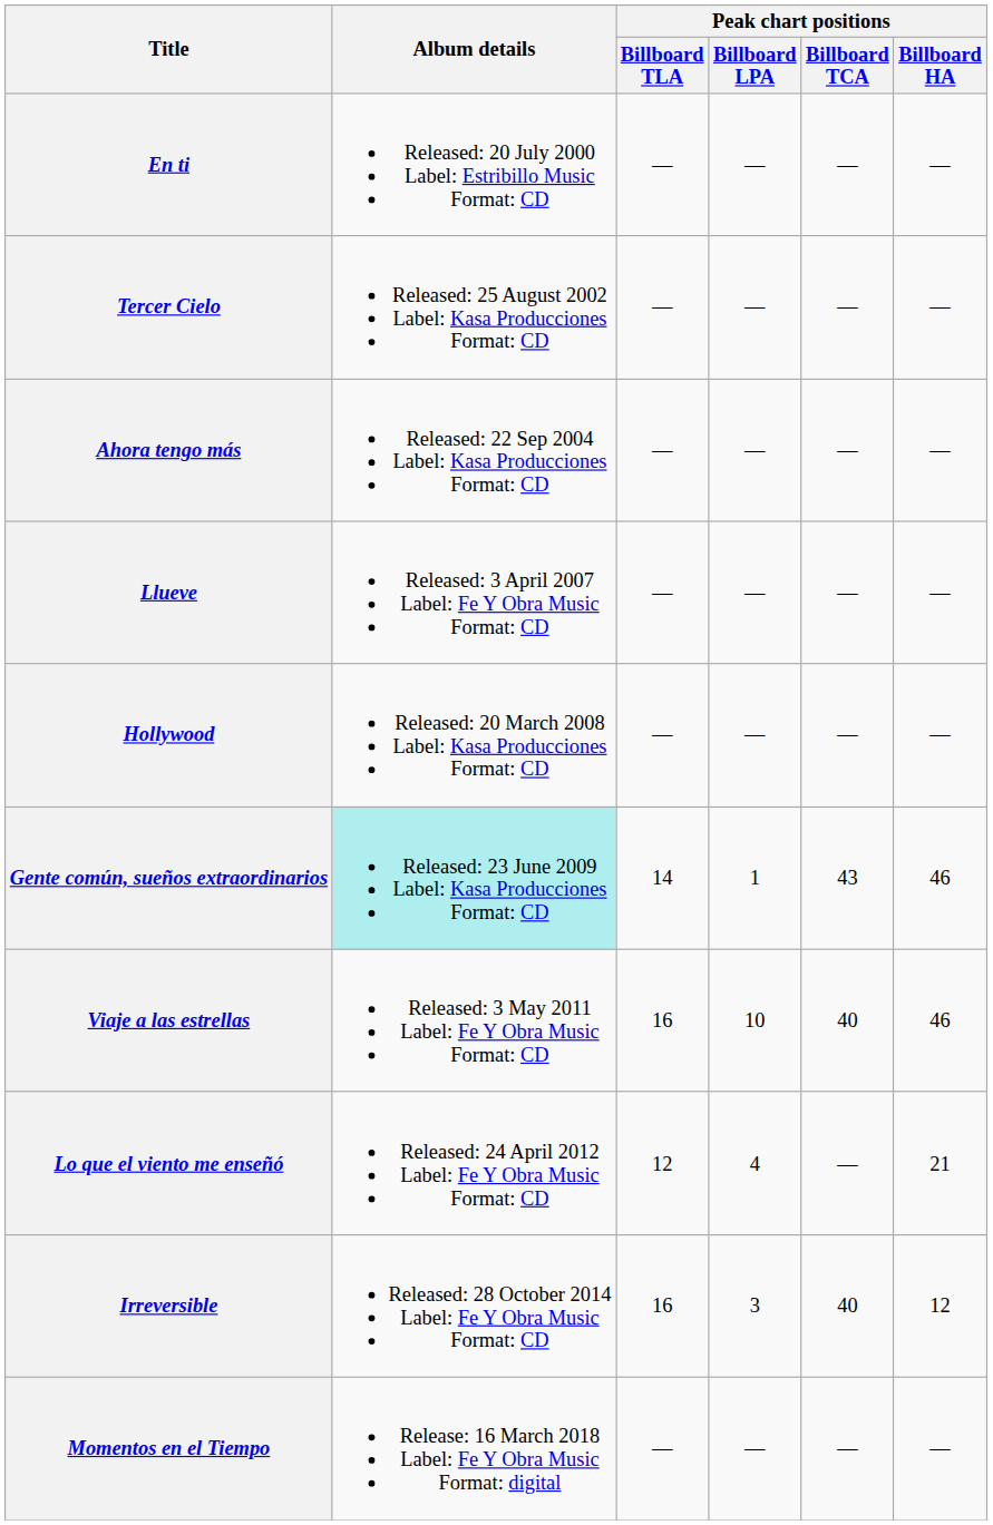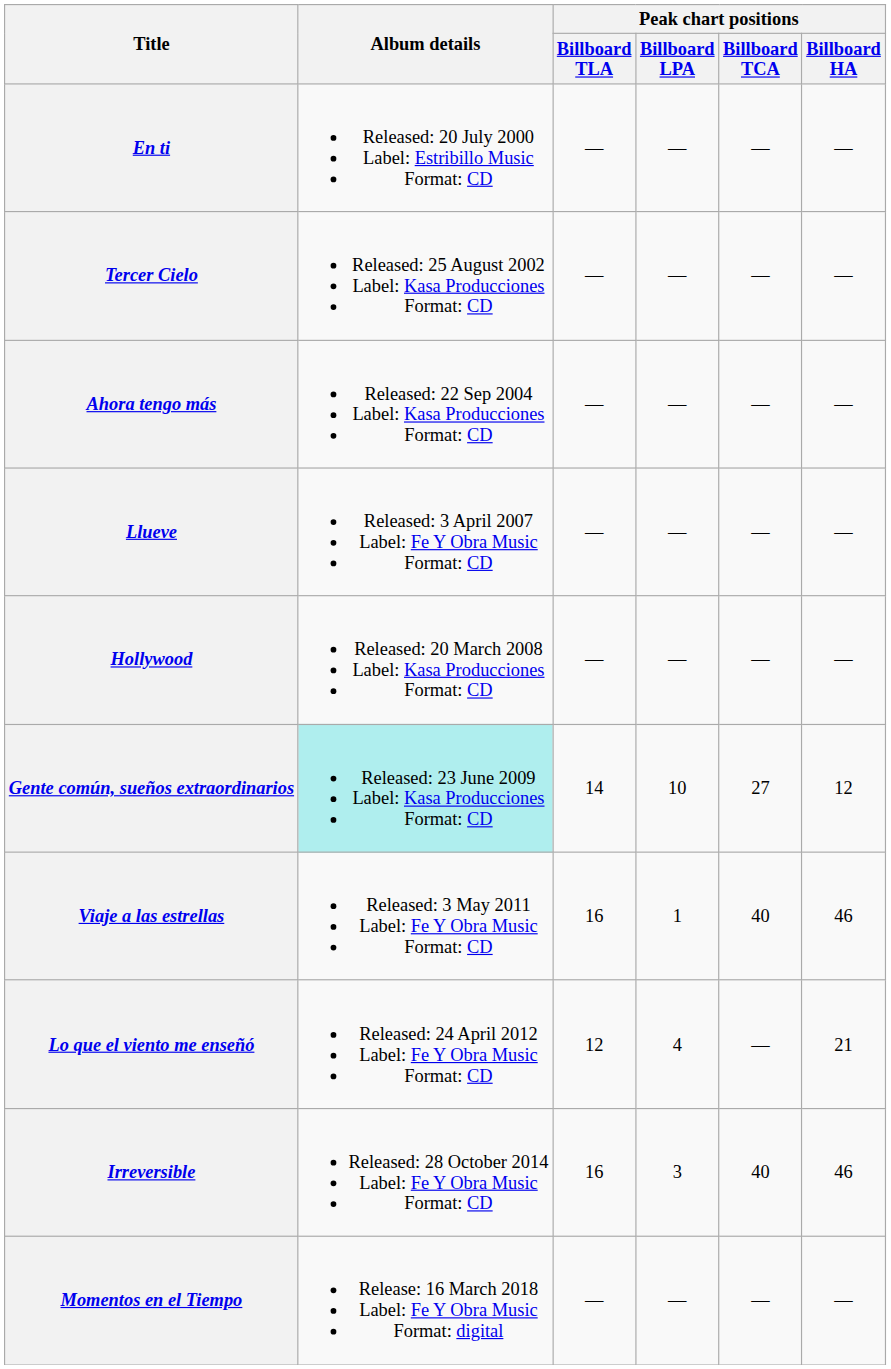 <table class="wikitable plainrowheaders" style="text-align:center;">
 <tr>
 <th scope="col" rowspan="2">Title</th>
 <th scope="col" rowspan="2">Album details</th>
 <th colspan="4" scope="col">Peak chart positions</th>
 </tr>
 <tr>
 <th scope="col"><a href='#'>Billboard</a><br><a href='#'>TLA</a></th>
 <th scope="col"><a href='#'>Billboard</a><br><a href='#'>LPA</a></th>
 <th scope="col"><a href='#'>Billboard</a><br><a href='#'>TCA</a></th>
 <th><a href='#'>Billboard</a><br><a href='#'>HA</a></th>
 </tr>
 <tr>
 <th scope="row"><em><a href='#'>En ti</a></em></th>
 <td><br><ul><li>Released: 20 July 2000</li><li>Label: <a href='#'>Estribillo Music</a></li><li>Format: <a href='#'>CD</a></li></ul></td>
 <td>—</td>
 <td>—</td>
 <td>—</td>
 <td>—</td>
 </tr>
 <tr>
 <th scope="row"><em><a href='#'>Tercer Cielo</a></em></th>
 <td><br><ul><li>Released: 25 August 2002</li><li>Label: <a href='#'>Kasa Producciones</a></li><li>Format: <a href='#'>CD</a></li></ul></td>
 <td>—</td>
 <td>—</td>
 <td>—</td>
 <td>—</td>
 </tr>
 <tr>
 <th scope="row"><em><a href='#'>Ahora tengo más</a></em></th>
 <td><br><ul><li>Released: 22 Sep 2004</li><li>Label: <a href='#'>Kasa Producciones</a></li><li>Format: <a href='#'>CD</a></li></ul></td>
 <td>—</td>
 <td>—</td>
 <td>—</td>
 <td>—</td>
 </tr>
 <tr>
 <th scope="row"><em><a href='#'>Llueve</a></em></th>
 <td><br><ul><li>Released: 3 April 2007</li><li>Label: <a href='#'>Fe Y Obra Music</a></li><li>Format: <a href='#'>CD</a></li></ul></td>
 <td>—</td>
 <td>—</td>
 <td>—</td>
 <td>—</td>
 </tr>
 <tr>
 <th scope="row"><em><a href='#'>Hollywood</a></em></th>
 <td><br><ul><li>Released: 20 March 2008</li><li>Label: <a href='#'>Kasa Producciones</a></li><li>Format: <a href='#'>CD</a></li></ul></td>
 <td>—</td>
 <td>—</td>
 <td>—</td>
 <td>—</td>
 </tr>
 <tr>
 <th scope="row"><em><a href='#'>Gente común, sueños extraordinarios</a></em></th>
 <td style="background: paleturquoise;"><br><ul><li>Released: 23 June 2009</li><li>Label: <a href='#'>Kasa Producciones</a></li><li>Format: <a href='#'>CD</a></li></ul></td>
 <td>14</td>
-<td>1</td>
-<td>43</td>
-<td>46</td>
+<td>10</td>
+<td>27</td>
+<td>12</td>
 </tr>
 <tr>
 <th scope="row"><em><a href='#'>Viaje a las estrellas</a></em></th>
 <td><br><ul><li>Released: 3 May 2011</li><li>Label: <a href='#'>Fe Y Obra Music</a></li><li>Format: <a href='#'>CD</a></li></ul></td>
 <td>16</td>
-<td>10</td>
+<td>1</td>
 <td>40</td>
 <td>46</td>
 </tr>
 <tr>
 <th scope="row"><em><a href='#'>Lo que el viento me enseñó</a></em></th>
 <td><br><ul><li>Released: 24 April 2012</li><li>Label: <a href='#'>Fe Y Obra Music</a></li><li>Format: <a href='#'>CD</a></li></ul></td>
 <td>12</td>
 <td>4</td>
 <td>—</td>
 <td>21</td>
 </tr>
 <tr>
 <th scope="row"><em><a href='#'>Irreversible</a></em></th>
 <td><br><ul><li>Released: 28 October 2014</li><li>Label: <a href='#'>Fe Y Obra Music</a></li><li>Format: <a href='#'>CD</a></li></ul></td>
 <td>16</td>
 <td>3</td>
 <td>40</td>
-<td>12</td>
+<td>46</td>
 </tr>
 <tr>
 <th scope="row"><em><a href='#'>Momentos en el Tiempo</a></em></th>
 <td><br><ul><li>Release: 16 March 2018</li><li>Label: <a href='#'>Fe Y Obra Music</a></li><li>Format: <a href='#'>digital</a></li></ul></td>
 <td>—</td>
 <td>—</td>
 <td>—</td>
 <td>—</td>
 </tr>
 </table>
